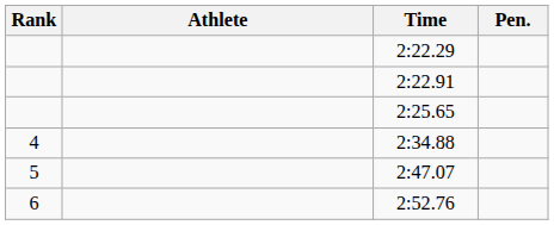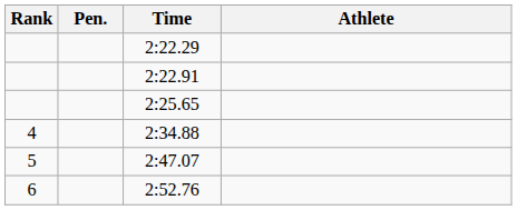 <table class=wikitable style="text-align:center">
 <tr>
 <th width=40>Rank</th>
+<th width=50>Pen.</th>
+<th width=80>Time</th>
 <th width=250>Athlete</th>
-<th width=80>Time</th>
-<th width=50>Pen.</th>
 </tr>
 <tr>
 <td></td>
+<td></td>
+<td>2:22.29</td>
 <td align=left></td>
-<td>2:22.29</td>
-<td></td>
 </tr>
 <tr>
 <td></td>
+<td></td>
+<td>2:22.91</td>
 <td align=left></td>
-<td>2:22.91</td>
-<td></td>
 </tr>
 <tr>
 <td></td>
+<td></td>
+<td>2:25.65</td>
 <td align=left></td>
-<td>2:25.65</td>
-<td></td>
 </tr>
 <tr>
 <td>4</td>
+<td></td>
+<td>2:34.88</td>
 <td align=left></td>
-<td>2:34.88</td>
-<td></td>
 </tr>
 <tr>
 <td>5</td>
+<td></td>
+<td>2:47.07</td>
 <td align=left></td>
-<td>2:47.07</td>
-<td></td>
 </tr>
 <tr>
 <td>6</td>
+<td></td>
+<td>2:52.76</td>
 <td align=left></td>
-<td>2:52.76</td>
-<td></td>
 </tr>
 </table>
